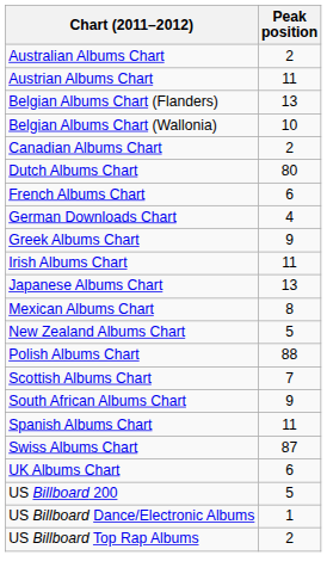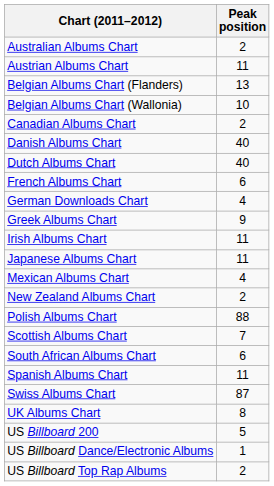 <table class="wikitable sortable">
 <tr>
 <th>Chart (2011–2012)</th>
 <th>Peak<br>position</th>
 </tr>
 <tr>
 <td><a href='#'>Australian Albums Chart</a></td>
 <td style="text-align:center;">2</td>
 </tr>
 <tr>
 <td><a href='#'>Austrian Albums Chart</a></td>
 <td style="text-align:center;">11</td>
 </tr>
 <tr>
 <td><a href='#'>Belgian Albums Chart</a> (Flanders)</td>
 <td style="text-align:center;">13</td>
 </tr>
 <tr>
 <td><a href='#'>Belgian Albums Chart</a> (Wallonia)</td>
 <td style="text-align:center;">10</td>
 </tr>
 <tr>
 <td><a href='#'>Canadian Albums Chart</a></td>
 <td style="text-align:center;">2</td>
 </tr>
 <tr>
+<td><a href='#'>Danish Albums Chart</a></td>
+<td style="text-align:center;">40</td>
+</tr>
+<tr>
 <td><a href='#'>Dutch Albums Chart</a></td>
-<td style="text-align:center;">80</td>
+<td style="text-align:center;">40</td>
 </tr>
 <tr>
 <td><a href='#'>French Albums Chart</a></td>
 <td style="text-align:center;">6</td>
 </tr>
 <tr>
 <td><a href='#'>German Downloads Chart</a></td>
 <td style="text-align:center;">4</td>
 </tr>
 <tr>
 <td><a href='#'>Greek Albums Chart</a></td>
 <td style="text-align:center;">9</td>
 </tr>
 <tr>
 <td><a href='#'>Irish Albums Chart</a></td>
 <td style="text-align:center;">11</td>
 </tr>
 <tr>
 <td><a href='#'>Japanese Albums Chart</a></td>
-<td style="text-align:center;">13</td>
+<td style="text-align:center;">11</td>
 </tr>
 <tr>
 <td><a href='#'>Mexican Albums Chart</a></td>
-<td style="text-align:center;">8</td>
+<td style="text-align:center;">4</td>
 </tr>
 <tr>
 <td><a href='#'>New Zealand Albums Chart</a></td>
-<td style="text-align:center;">5</td>
+<td style="text-align:center;">2</td>
 </tr>
 <tr>
 <td><a href='#'>Polish Albums Chart</a></td>
 <td style="text-align:center;">88</td>
 </tr>
 <tr>
 <td><a href='#'>Scottish Albums Chart</a></td>
 <td style="text-align:center;">7</td>
 </tr>
 <tr>
 <td><a href='#'>South African Albums Chart</a></td>
-<td style="text-align:center;">9</td>
+<td style="text-align:center;">6</td>
 </tr>
 <tr>
 <td><a href='#'>Spanish Albums Chart</a></td>
 <td style="text-align:center;">11</td>
 </tr>
 <tr>
 <td><a href='#'>Swiss Albums Chart</a></td>
 <td style="text-align:center;">87</td>
 </tr>
 <tr>
 <td><a href='#'>UK Albums Chart</a></td>
-<td style="text-align:center;">6</td>
+<td style="text-align:center;">8</td>
 </tr>
 <tr>
 <td>US <a href='#'><em>Billboard</em> 200</a></td>
 <td style="text-align:center;">5</td>
 </tr>
 <tr>
 <td>US <em>Billboard</em> <a href='#'>Dance/Electronic Albums</a></td>
 <td style="text-align:center;">1</td>
 </tr>
 <tr>
 <td>US <em>Billboard</em> <a href='#'>Top Rap Albums</a></td>
 <td style="text-align:center;">2</td>
 </tr>
 </table>
